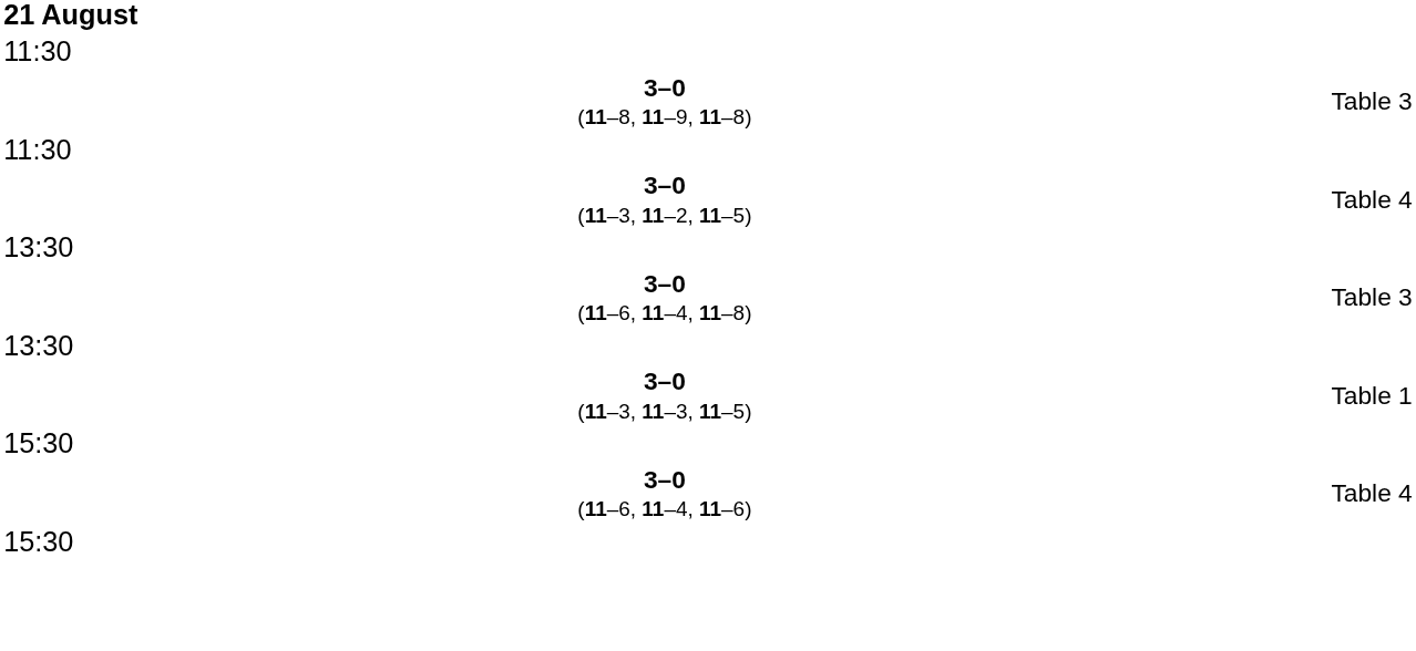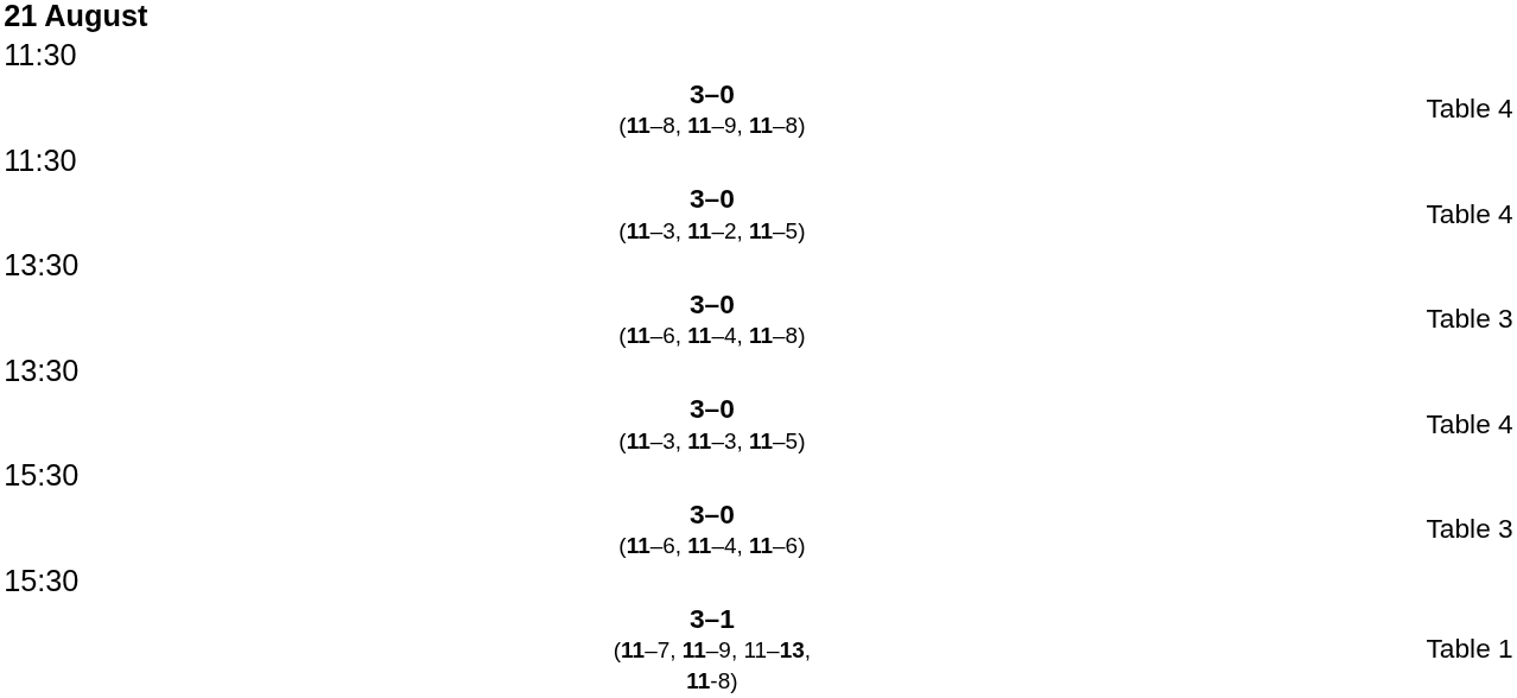 <table style="width:100%;" cellspacing="1">
 <tr>
 <th width=25%></th>
 <th width=10%></th>
 <th width=25%></th>
 </tr>
 <tr>
 <td><strong>21 August</strong></td>
 </tr>
 <tr>
 <td>11:30</td>
 </tr>
 <tr style=font-size:90%>
 <td align=right><strong></strong></td>
 <td align=center><strong> 3–0 </strong><br><small>(<strong>11</strong>–8, <strong>11</strong>–9, <strong>11</strong>–8)</small></td>
 <td></td>
-<td>Table 3</td>
+<td>Table 4</td>
 </tr>
 <tr>
 <td>11:30</td>
 </tr>
 <tr style=font-size:90%>
 <td align=right><strong></strong></td>
 <td align=center><strong> 3–0 </strong><br><small>(<strong>11</strong>–3, <strong>11</strong>–2, <strong>11</strong>–5)</small></td>
 <td></td>
 <td>Table 4</td>
 </tr>
 <tr>
 <td>13:30</td>
 </tr>
 <tr style=font-size:90%>
 <td align=right><strong></strong></td>
 <td align=center><strong> 3–0 </strong><br><small>(<strong>11</strong>–6, <strong>11</strong>–4, <strong>11</strong>–8)</small></td>
 <td></td>
 <td>Table 3</td>
 </tr>
 <tr>
 <td>13:30</td>
 </tr>
 <tr style=font-size:90%>
 <td align=right><strong></strong></td>
 <td align=center><strong> 3–0 </strong><br><small>(<strong>11</strong>–3, <strong>11</strong>–3, <strong>11</strong>–5)</small></td>
 <td></td>
-<td>Table 1</td>
+<td>Table 4</td>
 </tr>
 <tr>
 <td>15:30</td>
 </tr>
 <tr style=font-size:90%>
 <td align=right><strong></strong></td>
 <td align=center><strong> 3–0 </strong><br><small>(<strong>11</strong>–6, <strong>11</strong>–4, <strong>11</strong>–6)</small></td>
 <td></td>
-<td>Table 4</td>
+<td>Table 3</td>
 </tr>
 <tr>
 <td>15:30</td>
 </tr>
+<tr style=font-size:90%>
+<td align=right><strong></strong></td>
+<td align=center><strong> 3–1 </strong><br><small>(<strong>11</strong>–7, <strong>11</strong>–9, 11–<strong>13</strong>, <strong>11</strong>-8)</small></td>
+<td></td>
+<td>Table 1</td>
+</tr>
 </table>
